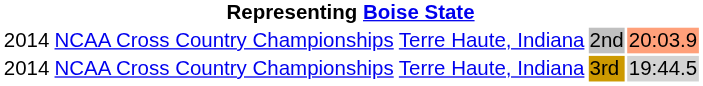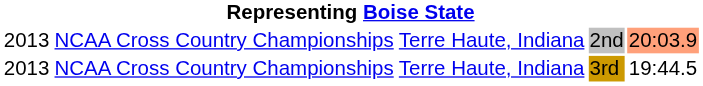 <table>
 <tr>
 <th colspan=6>Representing <a href='#'>Boise State</a></th>
 </tr>
 <tr>
-<td>2014</td>
+<td>2013</td>
 <td><a href='#'>NCAA Cross Country Championships</a></td>
 <td><a href='#'>Terre Haute, Indiana</a></td>
 <td bgcolor=silver>2nd</td>
 <td style="background: lightsalmon;">20:03.9</td>
 </tr>
 <tr>
-<td>2014</td>
+<td>2013</td>
 <td><a href='#'>NCAA Cross Country Championships</a></td>
 <td><a href='#'>Terre Haute, Indiana</a></td>
 <td bgcolor=cc9900>3rd</td>
-<td style="background: lightgrey;">19:44.5</td>
+<td>19:44.5</td>
 </tr>
 </table>
